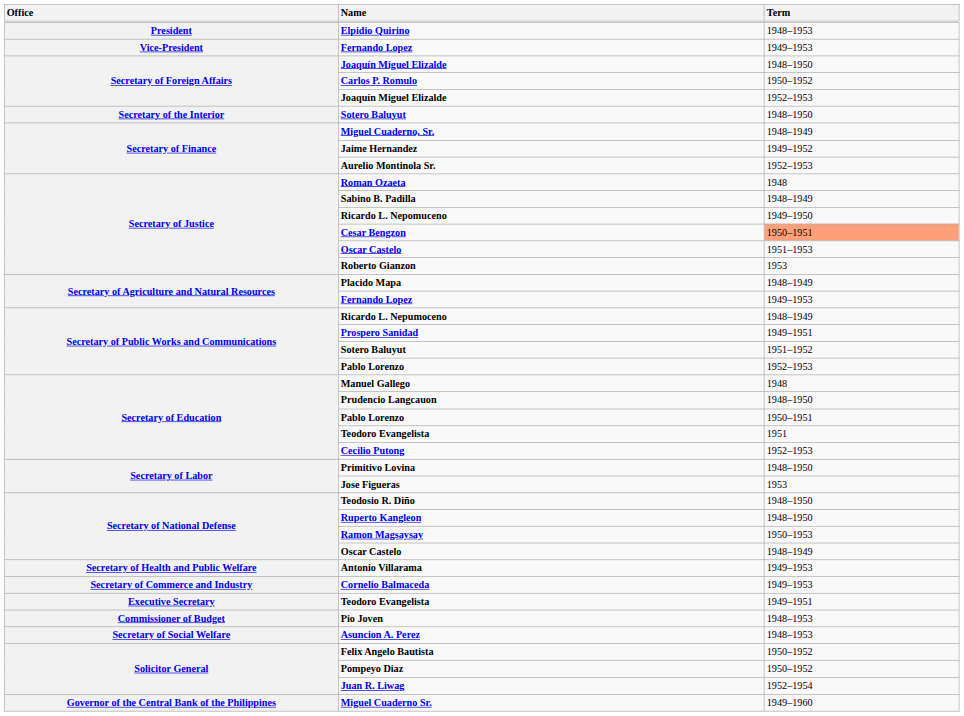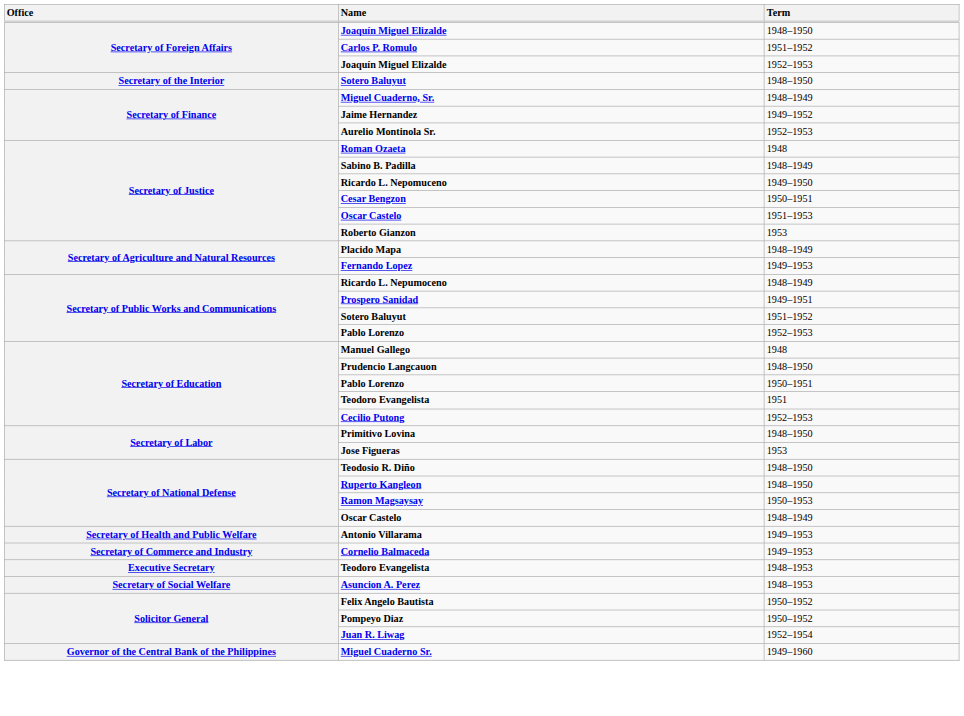 <table class="wikitable collapsible plainrowheaders toptextcells" style="width:90%; font-size:95%;">
 <tr style="border-bottom-style:double;">
 <th scope="col" style="text-align:left; width:35%;">Office</th>
 <th scope="col" style="text-align:left;">Name</th>
 <th scope="col" style="text-align:left;">Term</th>
-</tr>
-<tr>
-<th scope="row"><a href='#'>President</a></th>
-<td><strong><a href='#'>Elpidio Quirino</a></strong></td>
-<td>1948–1953</td>
-</tr>
-<tr>
-<th scope="row"><a href='#'>Vice-President</a></th>
-<td><strong><a href='#'>Fernando Lopez</a></strong></td>
-<td>1949–1953</td>
 </tr>
 <tr>
 <th scope="row" rowspan="3"><a href='#'>Secretary of Foreign Affairs</a></th>
 <td><strong><a href='#'>Joaquín Miguel Elizalde</a></strong></td>
 <td>1948–1950</td>
 </tr>
 <tr>
 <td><strong><a href='#'>Carlos P. Romulo</a></strong></td>
-<td>1950–1952</td>
+<td>1951–1952</td>
 </tr>
 <tr>
 <td><strong>Joaquín Miguel Elizalde</strong></td>
 <td>1952–1953</td>
 </tr>
 <tr>
 <th scope="row"><a href='#'>Secretary of the Interior</a></th>
 <td><strong><a href='#'>Sotero Baluyut</a></strong></td>
 <td>1948–1950</td>
 </tr>
 <tr>
 <th scope="row" rowspan="3"><a href='#'>Secretary of Finance</a></th>
 <td><strong><a href='#'>Miguel Cuaderno, Sr.</a></strong></td>
 <td>1948–1949</td>
 </tr>
 <tr>
 <td><strong>Jaime Hernandez</strong></td>
 <td>1949–1952</td>
 </tr>
 <tr>
 <td><strong>Aurelio Montinola Sr.</strong></td>
 <td>1952–1953</td>
 </tr>
 <tr>
 <th scope="row" rowspan="6"><a href='#'>Secretary of Justice</a></th>
 <td><strong><a href='#'>Roman Ozaeta</a></strong></td>
 <td>1948</td>
 </tr>
 <tr>
 <td><strong>Sabino B. Padilla</strong></td>
 <td>1948–1949</td>
 </tr>
 <tr>
 <td><strong>Ricardo L. Nepomuceno</strong></td>
 <td>1949–1950</td>
 </tr>
 <tr>
 <td><strong><a href='#'>Cesar Bengzon</a></strong></td>
-<td style="background: lightsalmon;">1950–1951</td>
+<td>1950–1951</td>
 </tr>
 <tr>
 <td><strong><a href='#'>Oscar Castelo</a></strong></td>
 <td>1951–1953</td>
 </tr>
 <tr>
 <td><strong>Roberto Gianzon</strong></td>
 <td>1953</td>
 </tr>
 <tr>
 <th scope="row" rowspan="2"><a href='#'>Secretary of Agriculture and Natural Resources</a></th>
 <td><strong>Placido Mapa</strong></td>
 <td>1948–1949</td>
 </tr>
 <tr>
 <td><strong><a href='#'>Fernando Lopez</a></strong></td>
 <td>1949–1953</td>
 </tr>
 <tr>
 <th scope="row" rowspan="4"><a href='#'>Secretary of Public Works and Communications</a></th>
 <td><strong>Ricardo L. Nepumoceno</strong></td>
 <td>1948–1949</td>
 </tr>
 <tr>
 <td><strong><a href='#'>Prospero Sanidad</a></strong></td>
 <td>1949–1951</td>
 </tr>
 <tr>
 <td><strong>Sotero Baluyut</strong></td>
 <td>1951–1952</td>
 </tr>
 <tr>
 <td><strong>Pablo Lorenzo</strong></td>
 <td>1952–1953</td>
 </tr>
 <tr>
 <th scope="row" rowspan="5"><a href='#'>Secretary of Education</a></th>
 <td><strong>Manuel Gallego</strong></td>
 <td>1948</td>
 </tr>
 <tr>
 <td><strong>Prudencio Langcauon</strong></td>
 <td>1948–1950</td>
 </tr>
 <tr>
 <td><strong>Pablo Lorenzo</strong></td>
 <td>1950–1951</td>
 </tr>
 <tr>
 <td><strong>Teodoro Evangelista</strong></td>
 <td>1951</td>
 </tr>
 <tr>
 <td><strong><a href='#'>Cecilio Putong</a></strong></td>
 <td>1952–1953</td>
 </tr>
 <tr>
 <th scope="row" rowspan="2"><a href='#'>Secretary of Labor</a></th>
 <td><strong>Primitivo Lovina</strong></td>
 <td>1948–1950</td>
 </tr>
 <tr>
 <td><strong>Jose Figueras</strong></td>
 <td>1953</td>
 </tr>
 <tr>
 <th scope="row" rowspan="4"><a href='#'>Secretary of National Defense</a></th>
 <td><strong>Teodosio R. Diño</strong></td>
 <td>1948–1950</td>
 </tr>
 <tr>
 <td><strong><a href='#'>Ruperto Kangleon</a></strong></td>
 <td>1948–1950</td>
 </tr>
 <tr>
 <td><strong><a href='#'>Ramon Magsaysay</a></strong></td>
 <td>1950–1953</td>
 </tr>
 <tr>
 <td><strong>Oscar Castelo</strong></td>
 <td>1948–1949</td>
 </tr>
 <tr>
 <th scope="row"><a href='#'>Secretary of Health and Public Welfare</a></th>
 <td><strong>Antonio Villarama</strong></td>
 <td>1949–1953</td>
 </tr>
 <tr>
 <th scope="row"><a href='#'>Secretary of Commerce and Industry</a></th>
 <td><strong><a href='#'>Cornelio Balmaceda</a></strong></td>
 <td>1949–1953</td>
 </tr>
 <tr>
 <th scope="row"><a href='#'>Executive Secretary</a></th>
 <td><strong>Teodoro Evangelista</strong></td>
-<td>1949–1951</td>
-</tr>
-<tr>
-<th scope="row"><a href='#'>Commissioner of Budget</a></th>
-<td><strong>Pio Joven</strong></td>
 <td>1948–1953</td>
 </tr>
 <tr>
 <th scope="row"><a href='#'>Secretary of Social Welfare</a></th>
 <td><strong><a href='#'>Asuncion A. Perez</a></strong></td>
 <td>1948–1953</td>
 </tr>
 <tr>
 <th scope="row" rowspan="3"><a href='#'>Solicitor General</a></th>
 <td><strong>Felix Angelo Bautista</strong></td>
 <td>1950–1952</td>
 </tr>
 <tr>
 <td><strong>Pompeyo Diaz</strong></td>
 <td>1950–1952</td>
 </tr>
 <tr>
 <td><strong><a href='#'>Juan R. Liwag</a></strong></td>
 <td>1952–1954</td>
 </tr>
 <tr>
 <th scope="row"><a href='#'>Governor of the Central Bank of the Philippines</a></th>
 <td><strong><a href='#'>Miguel Cuaderno Sr.</a></strong></td>
 <td>1949–1960</td>
 </tr>
 </table>
